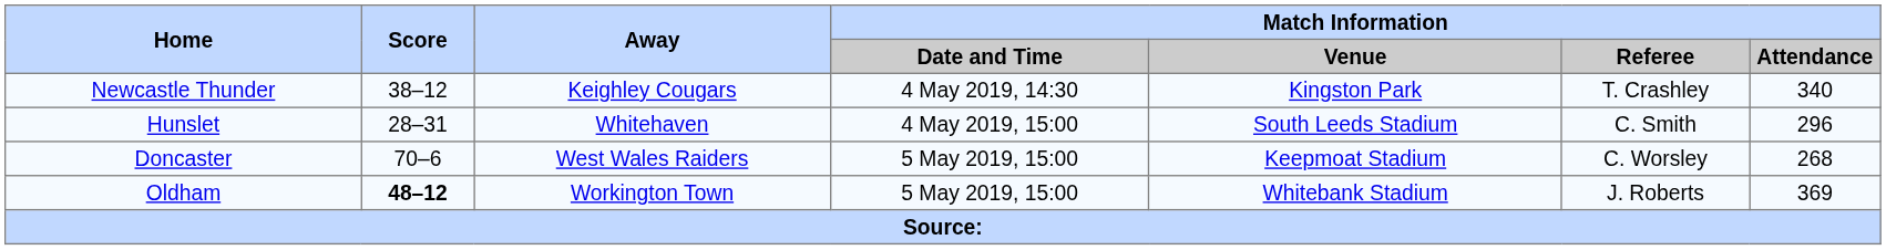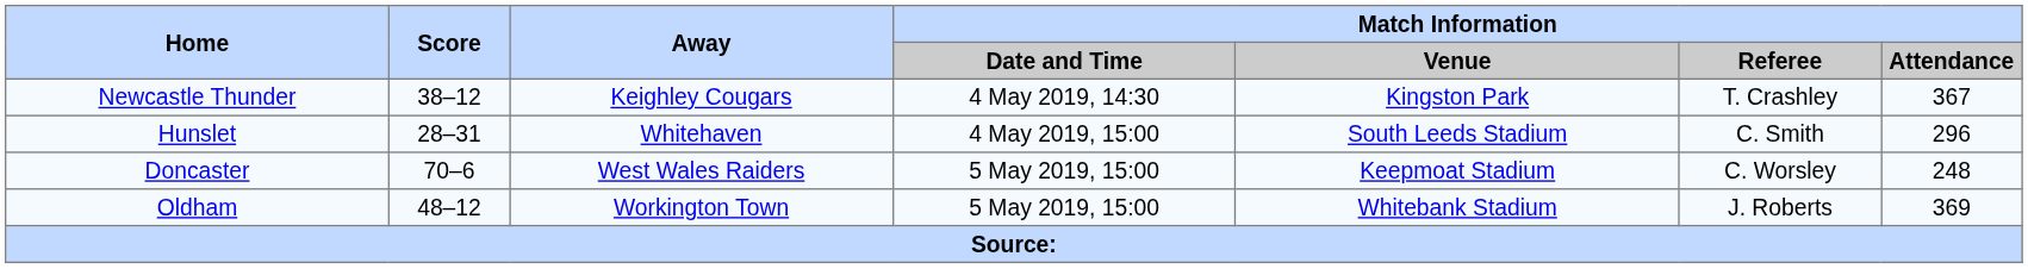 <table border=1 style="border-collapse:collapse; font-size:90%; text-align:center;" cellpadding=3 cellspacing=0 width=100%>
 <tr bgcolor=#C1D8FF>
 <th rowspan=2 width=19%>Home</th>
 <th rowspan=2 width=6%>Score</th>
 <th rowspan=2 width=19%>Away</th>
 <th colspan=4>Match Information</th>
 </tr>
 <tr bgcolor=#CCCCCC>
 <th width=17%>Date and Time</th>
 <th width=22%>Venue</th>
 <th width=10%>Referee</th>
 <th width=7%>Attendance</th>
 </tr>
 <tr bgcolor="#F5FAFF">
 <td> <a href='#'>Newcastle Thunder</a></td>
 <td>38–12</td>
 <td> <a href='#'>Keighley Cougars</a></td>
 <td>4 May 2019, 14:30</td>
 <td><a href='#'>Kingston Park</a></td>
 <td>T. Crashley</td>
-<td>340</td>
+<td>367</td>
 </tr>
 <tr bgcolor="#F5FAFF">
 <td> <a href='#'>Hunslet</a></td>
 <td>28–31</td>
 <td> <a href='#'>Whitehaven</a></td>
 <td>4 May 2019, 15:00</td>
 <td><a href='#'>South Leeds Stadium</a></td>
 <td>C. Smith</td>
 <td>296</td>
 </tr>
 <tr bgcolor="#F5FAFF">
 <td> <a href='#'>Doncaster</a></td>
 <td>70–6</td>
 <td> <a href='#'>West Wales Raiders</a></td>
 <td>5 May 2019, 15:00</td>
 <td><a href='#'>Keepmoat Stadium</a></td>
 <td>C. Worsley</td>
-<td>268</td>
+<td>248</td>
 </tr>
 <tr bgcolor="#F5FAFF">
 <td> <a href='#'>Oldham</a></td>
-<td><strong>48–12</strong></td>
+<td>48–12</td>
 <td> <a href='#'>Workington Town</a></td>
 <td>5 May 2019, 15:00</td>
 <td><a href='#'>Whitebank Stadium</a></td>
 <td>J. Roberts</td>
 <td>369</td>
 </tr>
 <tr bgcolor="#c1d8ff">
 <th colspan="7">Source:</th>
 </tr>
 </table>
